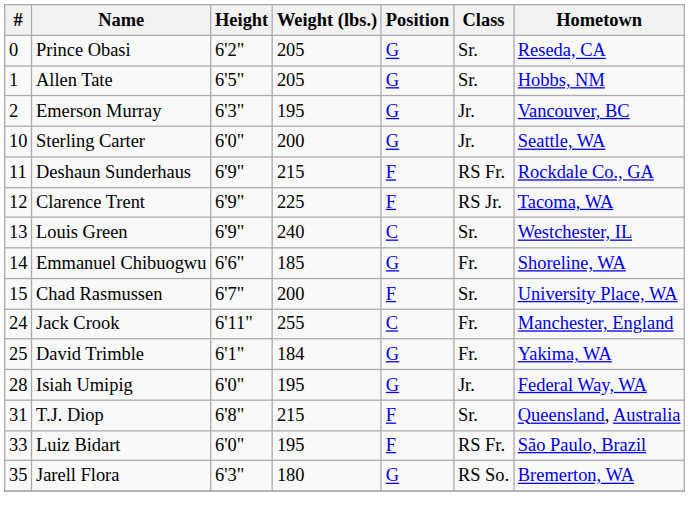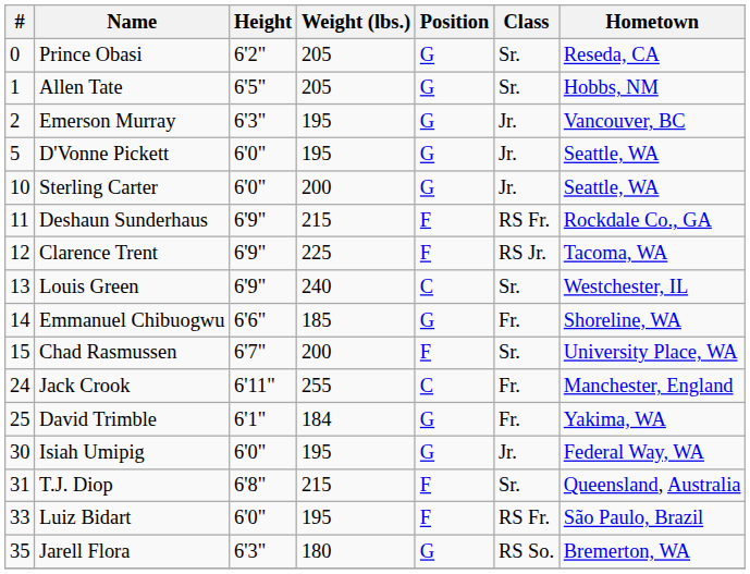 <table class="wikitable" style="font-size: 90%">
 <tr>
 <th>#</th>
 <th>Name</th>
 <th>Height</th>
 <th>Weight (lbs.)</th>
 <th>Position</th>
 <th>Class</th>
 <th>Hometown</th>
 </tr>
 <tr>
 <td>0</td>
 <td>Prince Obasi</td>
 <td>6'2"</td>
 <td>205</td>
 <td><a href='#'>G</a></td>
 <td>Sr.</td>
 <td><a href='#'>Reseda, CA</a></td>
 </tr>
 <tr>
 <td>1</td>
 <td>Allen Tate</td>
 <td>6'5"</td>
 <td>205</td>
 <td><a href='#'>G</a></td>
 <td>Sr.</td>
 <td><a href='#'>Hobbs, NM</a></td>
 </tr>
 <tr>
 <td>2</td>
 <td>Emerson Murray</td>
 <td>6'3"</td>
 <td>195</td>
 <td><a href='#'>G</a></td>
 <td>Jr.</td>
 <td><a href='#'>Vancouver, BC</a></td>
+</tr>
+<tr>
+<td>5</td>
+<td>D'Vonne Pickett</td>
+<td>6'0"</td>
+<td>195</td>
+<td><a href='#'>G</a></td>
+<td>Jr.</td>
+<td><a href='#'>Seattle, WA</a></td>
 </tr>
 <tr>
 <td>10</td>
 <td>Sterling Carter</td>
 <td>6'0"</td>
 <td>200</td>
 <td><a href='#'>G</a></td>
 <td>Jr.</td>
 <td><a href='#'>Seattle, WA</a></td>
 </tr>
 <tr>
 <td>11</td>
 <td>Deshaun Sunderhaus</td>
 <td>6'9"</td>
 <td>215</td>
 <td><a href='#'>F</a></td>
 <td>RS Fr.</td>
 <td><a href='#'>Rockdale Co., GA</a></td>
 </tr>
 <tr>
 <td>12</td>
 <td>Clarence Trent</td>
 <td>6'9"</td>
 <td>225</td>
 <td><a href='#'>F</a></td>
 <td>RS Jr.</td>
 <td><a href='#'>Tacoma, WA</a></td>
 </tr>
 <tr>
 <td>13</td>
 <td>Louis Green</td>
 <td>6'9"</td>
 <td>240</td>
 <td><a href='#'>C</a></td>
 <td>Sr.</td>
 <td><a href='#'>Westchester, IL</a></td>
 </tr>
 <tr>
 <td>14</td>
 <td>Emmanuel Chibuogwu</td>
 <td>6'6"</td>
 <td>185</td>
 <td><a href='#'>G</a></td>
 <td>Fr.</td>
 <td><a href='#'>Shoreline, WA</a></td>
 </tr>
 <tr>
 <td>15</td>
 <td>Chad Rasmussen</td>
 <td>6'7"</td>
 <td>200</td>
 <td><a href='#'>F</a></td>
 <td>Sr.</td>
 <td><a href='#'>University Place, WA</a></td>
 </tr>
 <tr>
 <td>24</td>
 <td>Jack Crook</td>
 <td>6'11"</td>
 <td>255</td>
 <td><a href='#'>C</a></td>
 <td>Fr.</td>
 <td><a href='#'>Manchester, England</a></td>
 </tr>
 <tr>
 <td>25</td>
 <td>David Trimble</td>
 <td>6'1"</td>
 <td>184</td>
 <td><a href='#'>G</a></td>
 <td>Fr.</td>
 <td><a href='#'>Yakima, WA</a></td>
 </tr>
 <tr>
-<td>28</td>
+<td>30</td>
 <td>Isiah Umipig</td>
 <td>6'0"</td>
 <td>195</td>
 <td><a href='#'>G</a></td>
 <td>Jr.</td>
 <td><a href='#'>Federal Way, WA</a></td>
 </tr>
 <tr>
 <td>31</td>
 <td>T.J. Diop</td>
 <td>6'8"</td>
 <td>215</td>
 <td><a href='#'>F</a></td>
 <td>Sr.</td>
 <td><a href='#'>Queensland</a>, <a href='#'>Australia</a></td>
 </tr>
 <tr>
 <td>33</td>
 <td>Luiz Bidart</td>
 <td>6'0"</td>
 <td>195</td>
 <td><a href='#'>F</a></td>
 <td>RS Fr.</td>
 <td><a href='#'>São Paulo, Brazil</a></td>
 </tr>
 <tr>
 <td>35</td>
 <td>Jarell Flora</td>
 <td>6'3"</td>
 <td>180</td>
 <td><a href='#'>G</a></td>
 <td>RS So.</td>
 <td><a href='#'>Bremerton, WA</a></td>
 </tr>
 <tr>
 </tr>
 </table>
